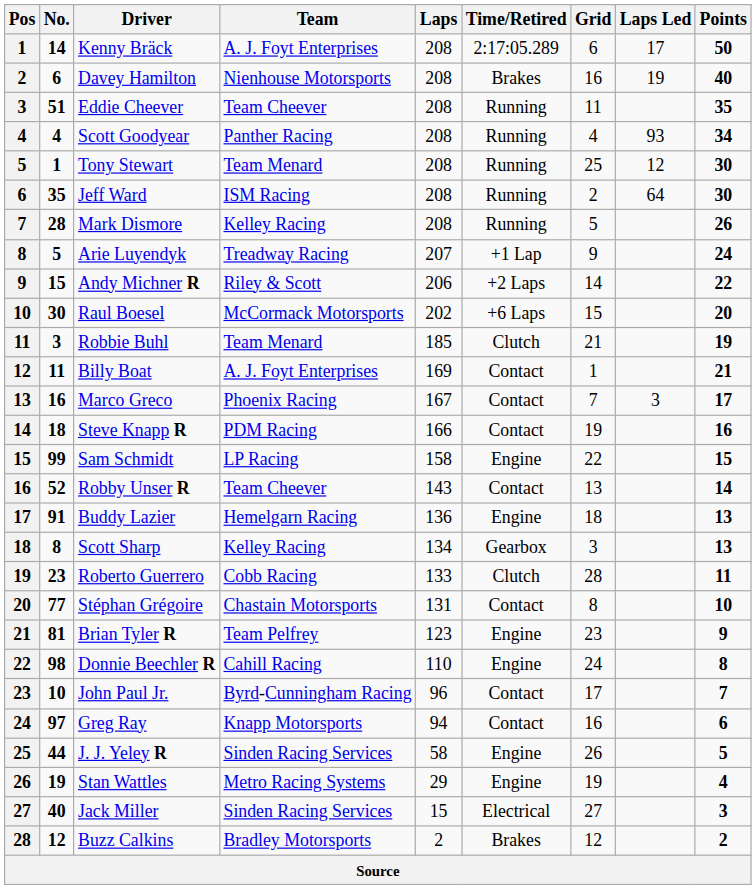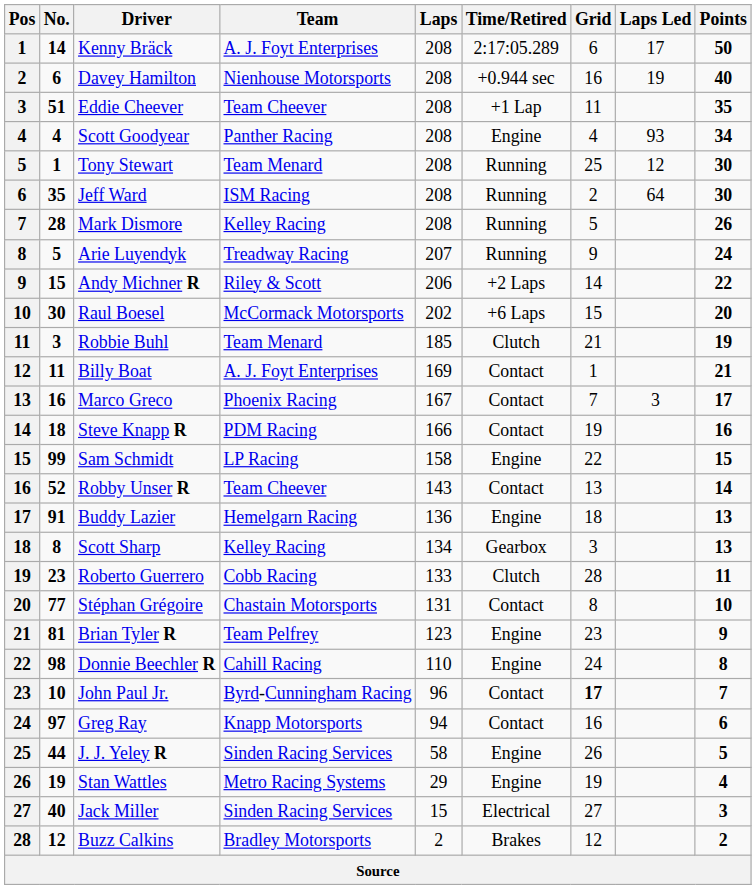 <table class="wikitable" style="font-size:95%">
 <tr>
 <th>Pos</th>
 <th>No.</th>
 <th>Driver</th>
 <th>Team</th>
 <th>Laps</th>
 <th>Time/Retired</th>
 <th>Grid</th>
 <th>Laps Led</th>
 <th>Points</th>
 </tr>
 <tr>
 <th>1</th>
 <td align=center><strong>14</strong></td>
 <td> <a href='#'>Kenny Bräck</a></td>
 <td><a href='#'>A. J. Foyt Enterprises</a></td>
 <td align=center>208</td>
 <td align=center>2:17:05.289</td>
 <td align=center>6</td>
 <td align=center>17</td>
 <td align=center><strong>50</strong></td>
 </tr>
 <tr>
 <th>2</th>
 <td align=center><strong>6</strong></td>
 <td> <a href='#'>Davey Hamilton</a></td>
 <td><a href='#'>Nienhouse Motorsports</a></td>
 <td align=center>208</td>
-<td align=center>Brakes</td>
+<td align=center>+0.944 sec</td>
 <td align=center>16</td>
 <td align=center>19</td>
 <td align=center><strong>40</strong></td>
 </tr>
 <tr>
 <th>3</th>
 <td align=center><strong>51</strong></td>
 <td> <a href='#'>Eddie Cheever</a></td>
 <td><a href='#'>Team Cheever</a></td>
 <td align=center>208</td>
-<td align=center>Running</td>
+<td align=center>+1 Lap</td>
 <td align=center>11</td>
 <td align=center></td>
 <td align=center><strong>35</strong></td>
 </tr>
 <tr>
 <th>4</th>
 <td align=center><strong>4</strong></td>
 <td> <a href='#'>Scott Goodyear</a></td>
 <td><a href='#'>Panther Racing</a></td>
 <td align=center>208</td>
-<td align=center>Running</td>
+<td align=center>Engine</td>
 <td align=center>4</td>
 <td align=center>93</td>
 <td align=center><strong>34</strong></td>
 </tr>
 <tr>
 <th>5</th>
 <td align=center><strong>1</strong></td>
 <td> <a href='#'>Tony Stewart</a></td>
 <td><a href='#'>Team Menard</a></td>
 <td align=center>208</td>
 <td align=center>Running</td>
 <td align=center>25</td>
 <td align=center>12</td>
 <td align=center><strong>30</strong></td>
 </tr>
 <tr>
 <th>6</th>
 <td align=center><strong>35</strong></td>
 <td> <a href='#'>Jeff Ward</a></td>
 <td><a href='#'>ISM Racing</a></td>
 <td align=center>208</td>
 <td align=center>Running</td>
 <td align=center>2</td>
 <td align=center>64</td>
 <td align=center><strong>30</strong></td>
 </tr>
 <tr>
 <th>7</th>
 <td align=center><strong>28</strong></td>
 <td> <a href='#'>Mark Dismore</a></td>
 <td><a href='#'>Kelley Racing</a></td>
 <td align=center>208</td>
 <td align=center>Running</td>
 <td align=center>5</td>
 <td align=center></td>
 <td align=center><strong>26</strong></td>
 </tr>
 <tr>
 <th>8</th>
 <td align=center><strong>5</strong></td>
 <td> <a href='#'>Arie Luyendyk</a></td>
 <td><a href='#'>Treadway Racing</a></td>
 <td align=center>207</td>
-<td align=center>+1 Lap</td>
+<td align=center>Running</td>
 <td align=center>9</td>
 <td align=center></td>
 <td align=center><strong>24</strong></td>
 </tr>
 <tr>
 <th>9</th>
 <td align=center><strong>15</strong></td>
 <td> <a href='#'>Andy Michner</a> <strong><span>R</span></strong></td>
 <td><a href='#'>Riley & Scott</a></td>
 <td align=center>206</td>
 <td align=center>+2 Laps</td>
 <td align=center>14</td>
 <td align=center></td>
 <td align=center><strong>22</strong></td>
 </tr>
 <tr>
 <th>10</th>
 <td align=center><strong>30</strong></td>
 <td> <a href='#'>Raul Boesel</a></td>
 <td><a href='#'>McCormack Motorsports</a></td>
 <td align=center>202</td>
 <td align=center>+6 Laps</td>
 <td align=center>15</td>
 <td align=center></td>
 <td align=center><strong>20</strong></td>
 </tr>
 <tr>
 <th>11</th>
 <td align=center><strong>3</strong></td>
 <td> <a href='#'>Robbie Buhl</a></td>
 <td><a href='#'>Team Menard</a></td>
 <td align=center>185</td>
 <td align=center>Clutch</td>
 <td align=center>21</td>
 <td align=center></td>
 <td align=center><strong>19</strong></td>
 </tr>
 <tr>
 <th>12</th>
 <td align=center><strong>11</strong></td>
 <td> <a href='#'>Billy Boat</a></td>
 <td><a href='#'>A. J. Foyt Enterprises</a></td>
 <td align=center>169</td>
 <td align=center>Contact</td>
 <td align=center>1</td>
 <td align=center></td>
 <td align=center><strong>21</strong></td>
 </tr>
 <tr>
 <th>13</th>
 <td align=center><strong>16</strong></td>
 <td> <a href='#'>Marco Greco</a></td>
 <td><a href='#'>Phoenix Racing</a></td>
 <td align=center>167</td>
 <td align=center>Contact</td>
 <td align=center>7</td>
 <td align=center>3</td>
 <td align=center><strong>17</strong></td>
 </tr>
 <tr>
 <th>14</th>
 <td align=center><strong>18</strong></td>
 <td> <a href='#'>Steve Knapp</a> <strong><span>R</span></strong></td>
 <td><a href='#'>PDM Racing</a></td>
 <td align=center>166</td>
 <td align=center>Contact</td>
 <td align=center>19</td>
 <td align=center></td>
 <td align=center><strong>16</strong></td>
 </tr>
 <tr>
 <th>15</th>
 <td align=center><strong>99</strong></td>
 <td> <a href='#'>Sam Schmidt</a></td>
 <td><a href='#'>LP Racing</a></td>
 <td align=center>158</td>
 <td align=center>Engine</td>
 <td align=center>22</td>
 <td align=center></td>
 <td align=center><strong>15</strong></td>
 </tr>
 <tr>
 <th>16</th>
 <td align=center><strong>52</strong></td>
 <td> <a href='#'>Robby Unser</a> <strong><span>R</span></strong></td>
 <td><a href='#'>Team Cheever</a></td>
 <td align=center>143</td>
 <td align=center>Contact</td>
 <td align=center>13</td>
 <td align=center></td>
 <td align=center><strong>14</strong></td>
 </tr>
 <tr>
 <th>17</th>
 <td align=center><strong>91</strong></td>
 <td> <a href='#'>Buddy Lazier</a></td>
 <td><a href='#'>Hemelgarn Racing</a></td>
 <td align=center>136</td>
 <td align=center>Engine</td>
 <td align=center>18</td>
 <td align=center></td>
 <td align=center><strong>13</strong></td>
 </tr>
 <tr>
 <th>18</th>
 <td align=center><strong>8</strong></td>
 <td> <a href='#'>Scott Sharp</a></td>
 <td><a href='#'>Kelley Racing</a></td>
 <td align=center>134</td>
 <td align=center>Gearbox</td>
 <td align=center>3</td>
 <td align=center></td>
 <td align=center><strong>13</strong></td>
 </tr>
 <tr>
 <th>19</th>
 <td align=center><strong>23</strong></td>
 <td> <a href='#'>Roberto Guerrero</a></td>
 <td><a href='#'>Cobb Racing</a></td>
 <td align=center>133</td>
 <td align=center>Clutch</td>
 <td align=center>28</td>
 <td align=center></td>
 <td align=center><strong>11</strong></td>
 </tr>
 <tr>
 <th>20</th>
 <td align=center><strong>77</strong></td>
 <td> <a href='#'>Stéphan Grégoire</a></td>
 <td><a href='#'>Chastain Motorsports</a></td>
 <td align=center>131</td>
 <td align=center>Contact</td>
 <td align=center>8</td>
 <td align=center></td>
 <td align=center><strong>10</strong></td>
 </tr>
 <tr>
 <th>21</th>
 <td align=center><strong>81</strong></td>
 <td> <a href='#'>Brian Tyler</a> <strong><span>R</span></strong></td>
 <td><a href='#'>Team Pelfrey</a></td>
 <td align=center>123</td>
 <td align=center>Engine</td>
 <td align=center>23</td>
 <td align=center></td>
 <td align=center><strong>9</strong></td>
 </tr>
 <tr>
 <th>22</th>
 <td align=center><strong>98</strong></td>
 <td> <a href='#'>Donnie Beechler</a> <strong><span>R</span></strong></td>
 <td><a href='#'>Cahill Racing</a></td>
 <td align=center>110</td>
 <td align=center>Engine</td>
 <td align=center>24</td>
 <td align=center></td>
 <td align=center><strong>8</strong></td>
 </tr>
 <tr>
 <th>23</th>
 <td align=center><strong>10</strong></td>
 <td> <a href='#'>John Paul Jr.</a></td>
 <td><a href='#'>Byrd</a>-<a href='#'>Cunningham Racing</a></td>
 <td align=center>96</td>
 <td align=center>Contact</td>
-<td align=center>17</td>
+<td align=center><strong>17</strong></td>
 <td align=center></td>
 <td align=center><strong>7</strong></td>
 </tr>
 <tr>
 <th>24</th>
 <td align=center><strong>97</strong></td>
 <td> <a href='#'>Greg Ray</a></td>
 <td><a href='#'>Knapp Motorsports</a></td>
 <td align=center>94</td>
 <td align=center>Contact</td>
 <td align=center>16</td>
 <td align=center></td>
 <td align=center><strong>6</strong></td>
 </tr>
 <tr>
 <th>25</th>
 <td align=center><strong>44</strong></td>
 <td> <a href='#'>J. J. Yeley</a> <strong><span>R</span></strong></td>
 <td><a href='#'>Sinden Racing Services</a></td>
 <td align=center>58</td>
 <td align=center>Engine</td>
 <td align=center>26</td>
 <td align=center></td>
 <td align=center><strong>5</strong></td>
 </tr>
 <tr>
 <th>26</th>
 <td align=center><strong>19</strong></td>
 <td> <a href='#'>Stan Wattles</a></td>
 <td><a href='#'>Metro Racing Systems</a></td>
 <td align=center>29</td>
 <td align=center>Engine</td>
 <td align=center>19</td>
 <td align=center></td>
 <td align=center><strong>4</strong></td>
 </tr>
 <tr>
 <th>27</th>
 <td align=center><strong>40</strong></td>
 <td> <a href='#'>Jack Miller</a></td>
 <td><a href='#'>Sinden Racing Services</a></td>
 <td align=center>15</td>
 <td align=center>Electrical</td>
 <td align=center>27</td>
 <td align=center></td>
 <td align=center><strong>3</strong></td>
 </tr>
 <tr>
 <th>28</th>
 <td align=center><strong>12</strong></td>
 <td> <a href='#'>Buzz Calkins</a></td>
 <td><a href='#'>Bradley Motorsports</a></td>
 <td align=center>2</td>
 <td align=center>Brakes</td>
 <td align=center>12</td>
 <td align=center></td>
 <td align=center><strong>2</strong></td>
 </tr>
 <tr>
 <th colspan=9 align=center><small>Source</small></th>
 </tr>
 </table>
